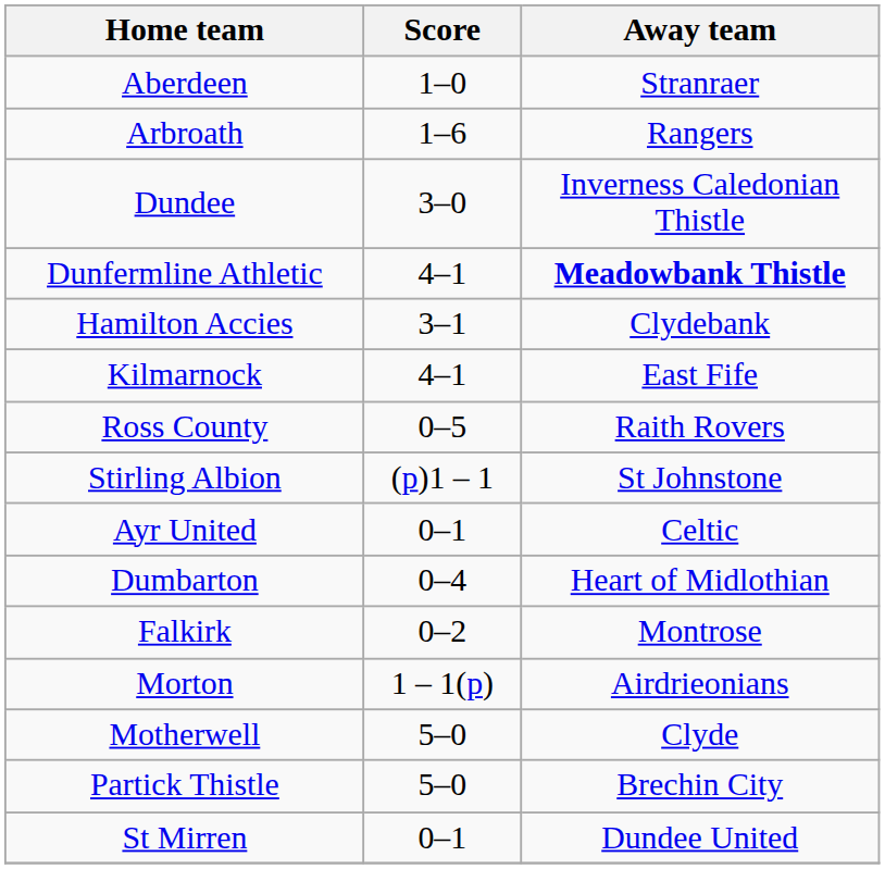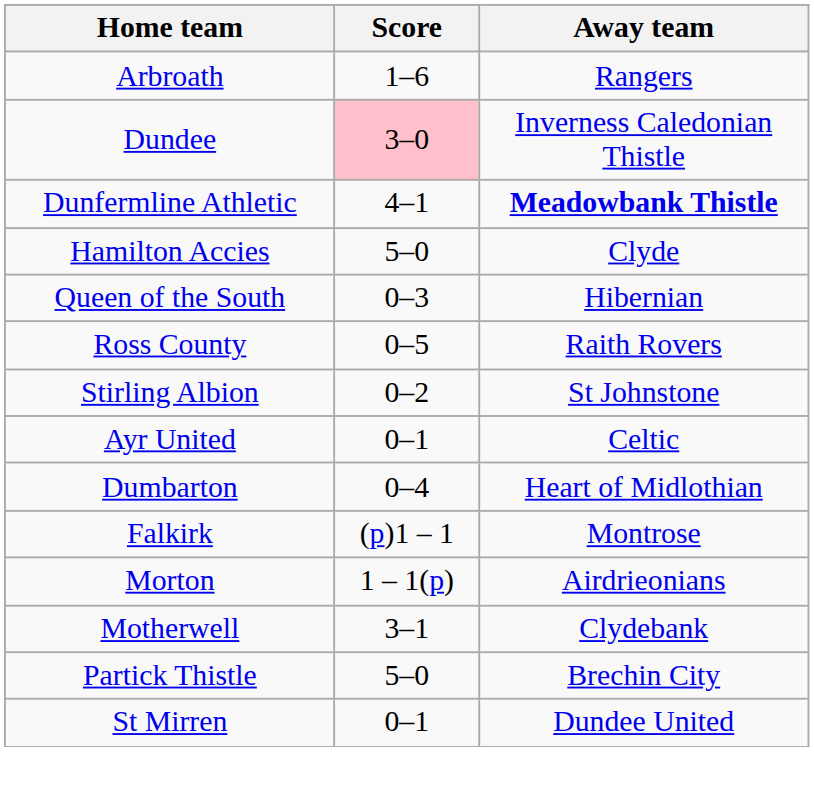 <table class="wikitable" style="text-align: center">
 <tr>
 <th width=170>Home team</th>
 <th width=70>Score</th>
 <th width=170>Away team</th>
-</tr>
-<tr>
-<td><a href='#'>Aberdeen</a></td>
-<td>1–0</td>
-<td><a href='#'>Stranraer</a></td>
 </tr>
 <tr>
 <td><a href='#'>Arbroath</a></td>
 <td>1–6</td>
 <td><a href='#'>Rangers</a></td>
 </tr>
 <tr>
 <td><a href='#'>Dundee</a></td>
-<td>3–0</td>
+<td style="background: pink;">3–0</td>
 <td><a href='#'>Inverness Caledonian Thistle</a></td>
 </tr>
 <tr>
 <td><a href='#'>Dunfermline Athletic</a></td>
 <td>4–1</td>
 <td><strong><a href='#'>Meadowbank Thistle</a></strong></td>
 </tr>
 <tr>
 <td><a href='#'>Hamilton Accies</a></td>
-<td>3–1</td>
-<td><a href='#'>Clydebank</a></td>
+<td>5–0</td>
+<td><a href='#'>Clyde</a></td>
 </tr>
 <tr>
-<td><a href='#'>Kilmarnock</a></td>
-<td>4–1</td>
-<td><a href='#'>East Fife</a></td>
+<td><a href='#'>Queen of the South</a></td>
+<td>0–3</td>
+<td><a href='#'>Hibernian</a></td>
 </tr>
 <tr>
 <td><a href='#'>Ross County</a></td>
 <td>0–5</td>
 <td><a href='#'>Raith Rovers</a></td>
 </tr>
 <tr>
 <td><a href='#'>Stirling Albion</a></td>
-<td>(<a href='#'>p</a>)1 – 1</td>
+<td>0–2</td>
 <td><a href='#'>St Johnstone</a></td>
 </tr>
 <tr>
 <td><a href='#'>Ayr United</a></td>
 <td>0–1</td>
 <td><a href='#'>Celtic</a></td>
 </tr>
 <tr>
 <td><a href='#'>Dumbarton</a></td>
 <td>0–4</td>
 <td><a href='#'>Heart of Midlothian</a></td>
 </tr>
 <tr>
 <td><a href='#'>Falkirk</a></td>
-<td>0–2</td>
+<td>(<a href='#'>p</a>)1 – 1</td>
 <td><a href='#'>Montrose</a></td>
 </tr>
 <tr>
 <td><a href='#'>Morton</a></td>
 <td>1 – 1(<a href='#'>p</a>)</td>
 <td><a href='#'>Airdrieonians</a></td>
 </tr>
 <tr>
 <td><a href='#'>Motherwell</a></td>
-<td>5–0</td>
-<td><a href='#'>Clyde</a></td>
+<td>3–1</td>
+<td><a href='#'>Clydebank</a></td>
 </tr>
 <tr>
 <td><a href='#'>Partick Thistle</a></td>
 <td>5–0</td>
 <td><a href='#'>Brechin City</a></td>
 </tr>
 <tr>
 <td><a href='#'>St Mirren</a></td>
 <td>0–1</td>
 <td><a href='#'>Dundee United</a></td>
 </tr>
 <tr>
 </tr>
 </table>
